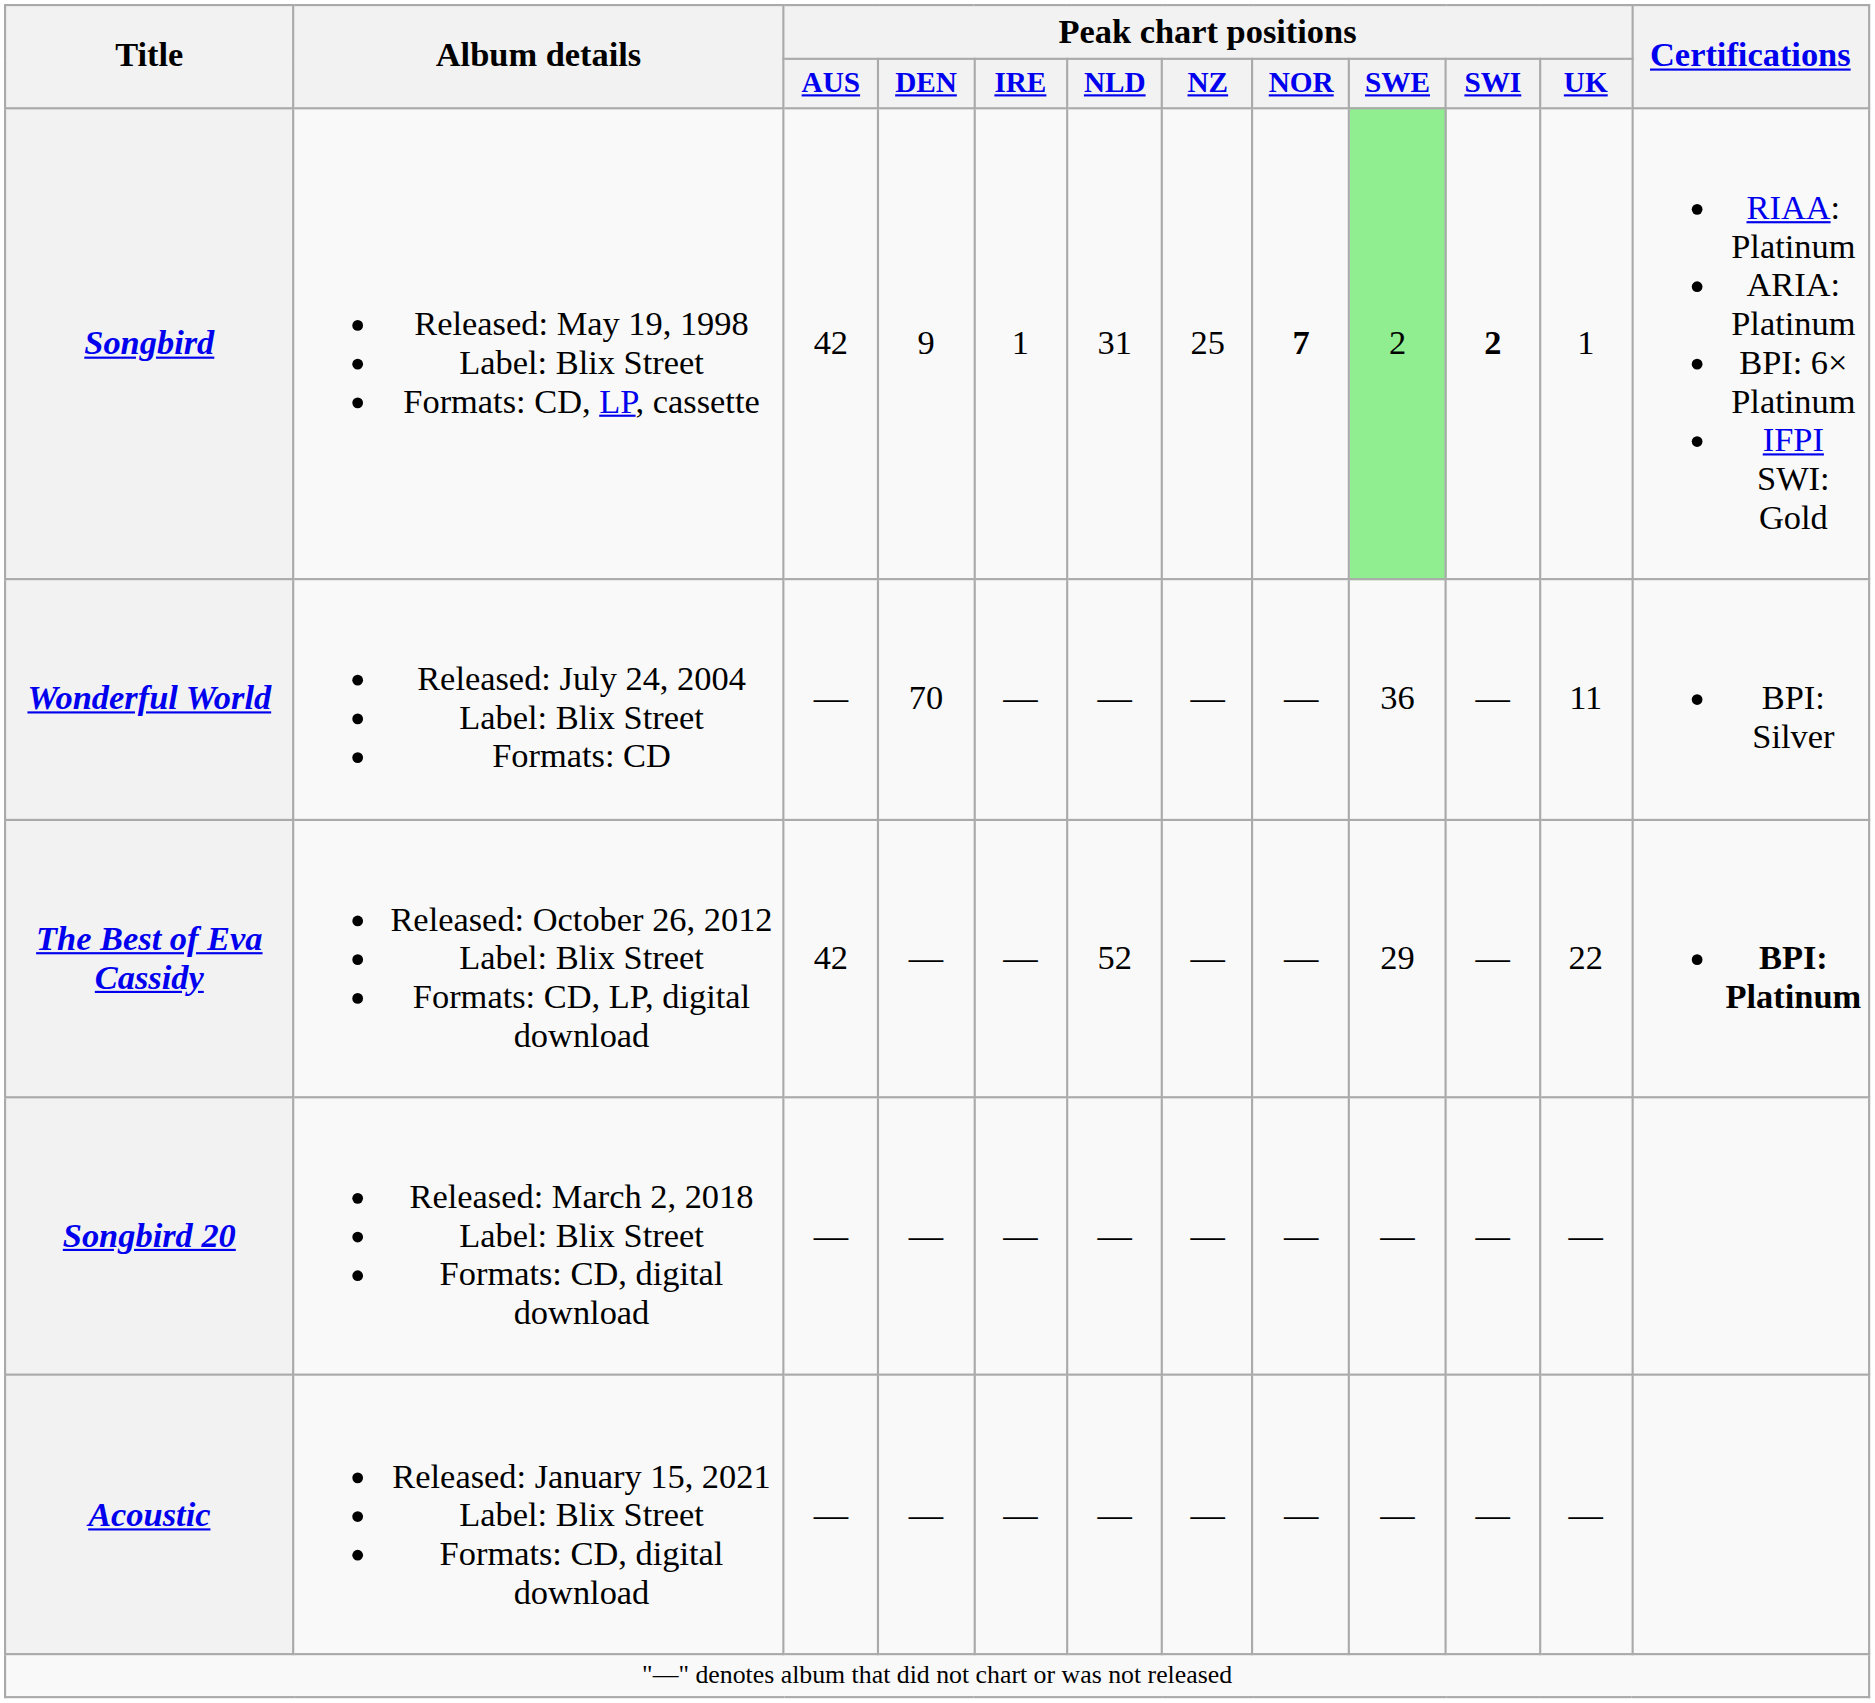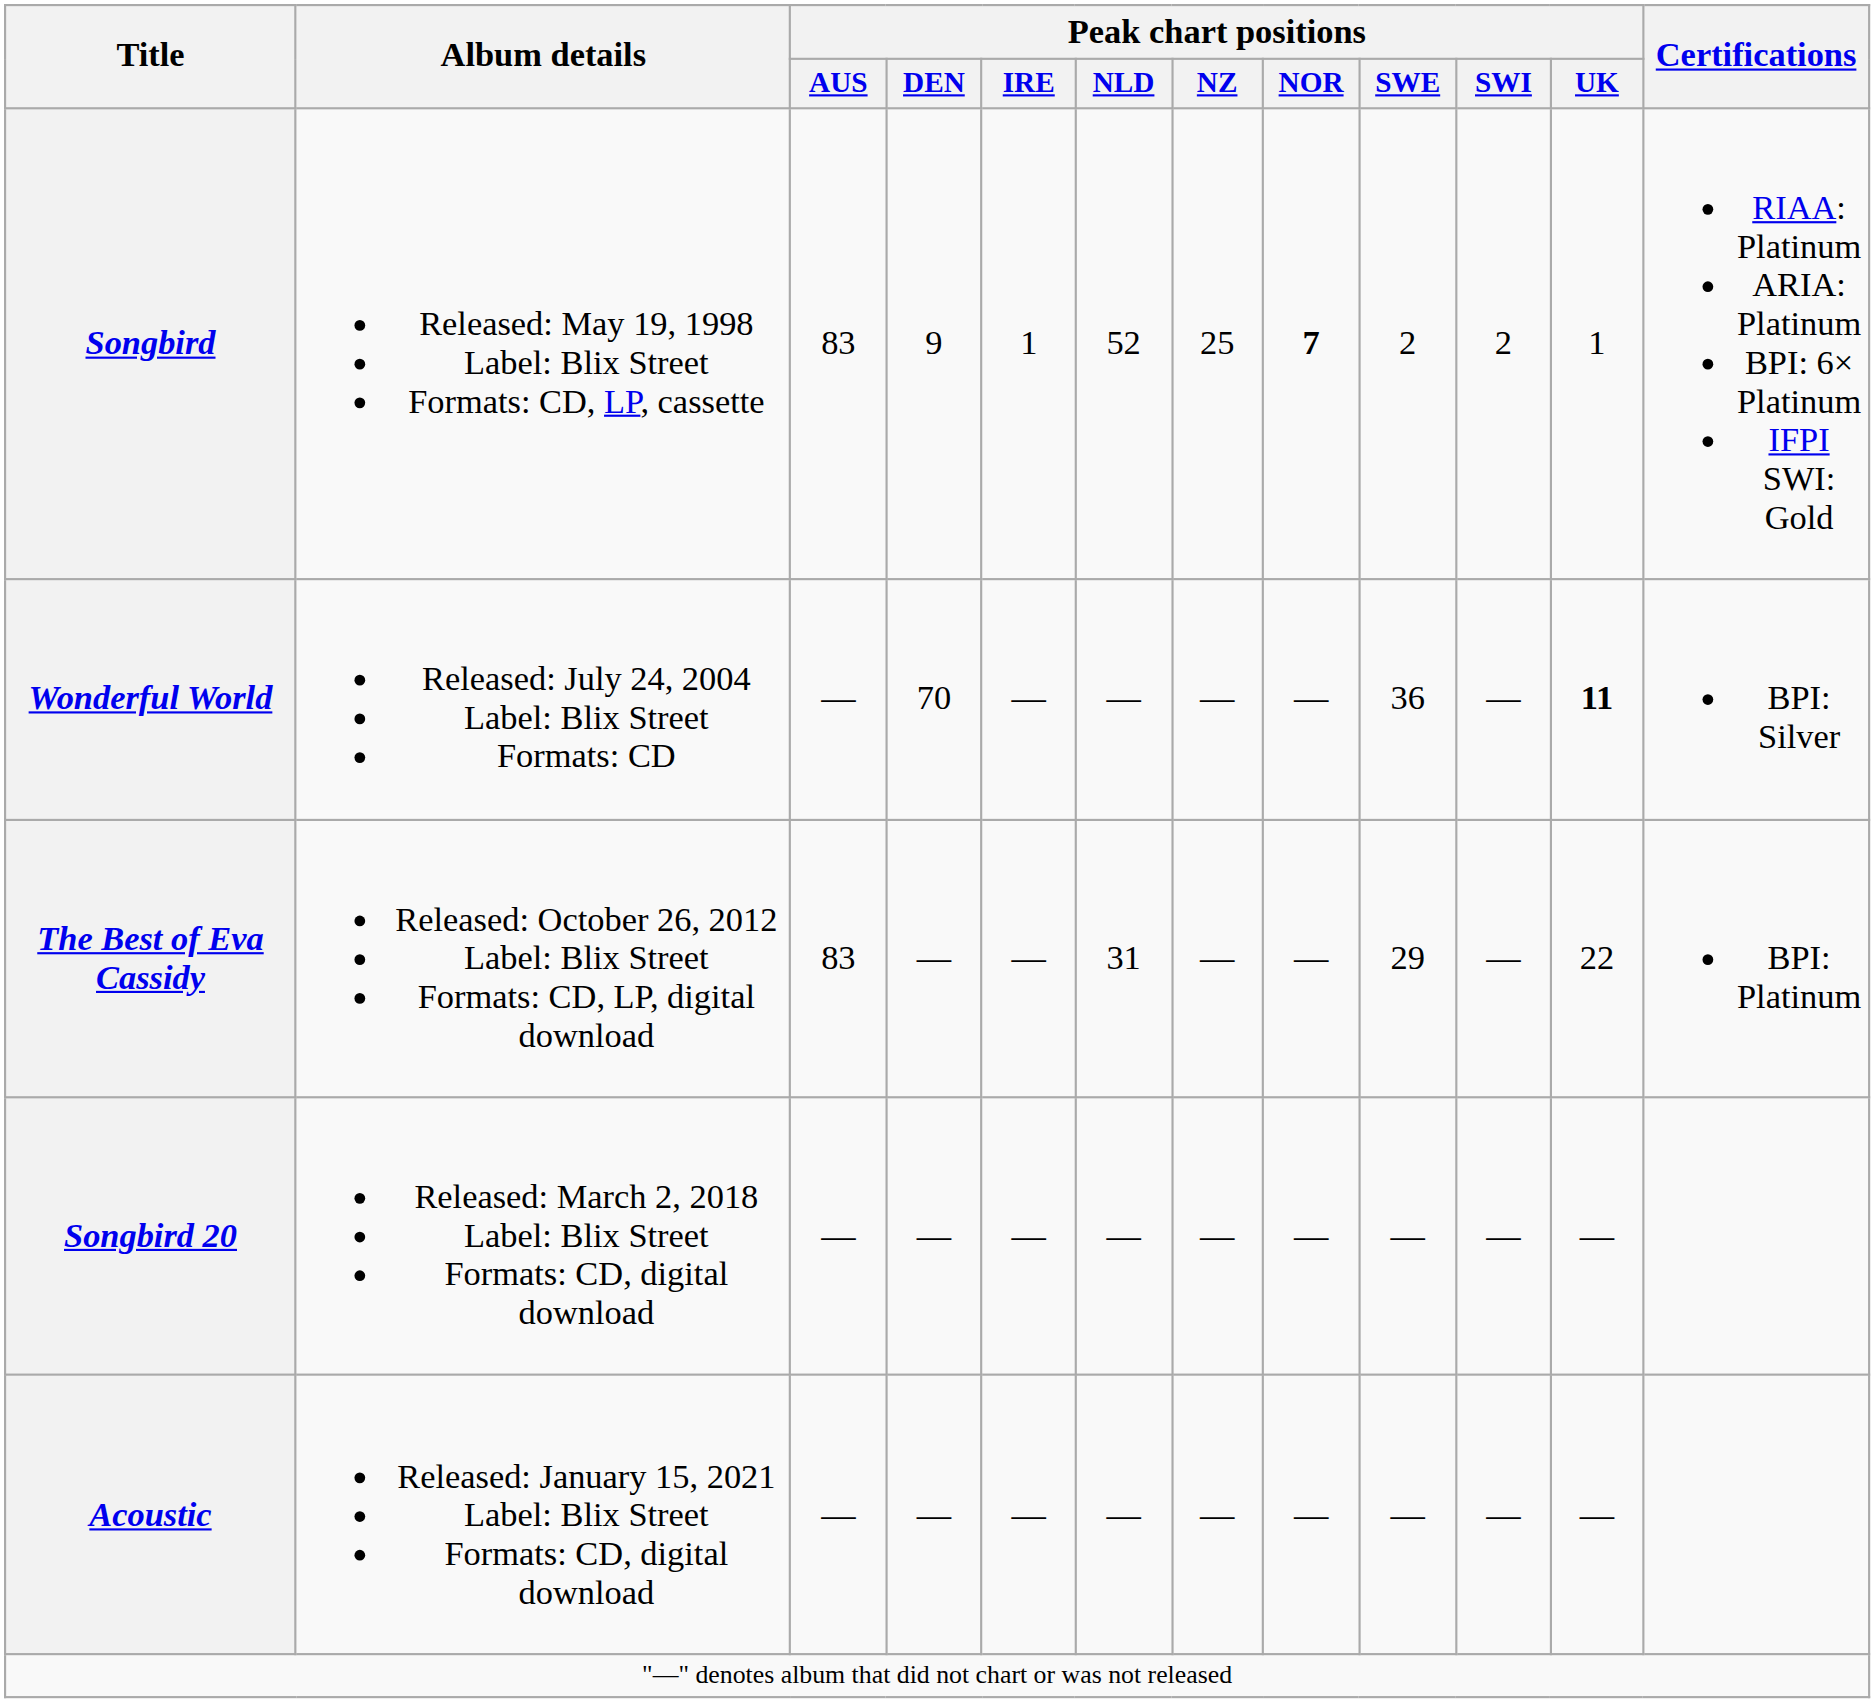 <table class="wikitable plainrowheaders" style="text-align:center;" border="1">
 <tr>
 <th scope="col" rowspan="2" style="width:9em;">Title</th>
 <th scope="col" rowspan="2" style="width:16em;">Album details</th>
 <th scope="col" colspan="9">Peak chart positions</th>
 <th scope="col" rowspan="2"><a href='#'>Certifications</a></th>
 </tr>
 <tr>
 <th scope="col" style="width:3em;font-size:85%;"><a href='#'>AUS</a><br></th>
 <th scope="col" style="width:3em;font-size:85%;"><a href='#'>DEN</a><br></th>
 <th scope="col" style="width:3em;font-size:85%;"><a href='#'>IRE</a><br></th>
 <th scope="col" style="width:3em;font-size:85%;"><a href='#'>NLD</a><br></th>
 <th scope="col" style="width:3em;font-size:85%;"><a href='#'>NZ</a><br></th>
 <th scope="col" style="width:3em;font-size:85%;"><a href='#'>NOR</a><br></th>
 <th scope="col" style="width:3em;font-size:85%;"><a href='#'>SWE</a><br></th>
 <th scope="col" style="width:3em;font-size:85%;"><a href='#'>SWI</a><br></th>
 <th scope="col" style="width:3em;font-size:85%;"><a href='#'>UK</a><br></th>
 </tr>
 <tr>
 <th scope="row"><em><a href='#'>Songbird</a></em></th>
 <td><br><ul><li>Released: May 19, 1998</li><li>Label: Blix Street</li><li>Formats: CD, <a href='#'>LP</a>, cassette</li></ul></td>
-<td>42</td>
+<td>83</td>
 <td>9</td>
 <td>1</td>
-<td>31</td>
+<td>52</td>
 <td>25</td>
 <td><strong>7</strong></td>
-<td style="background: lightgreen;">2</td>
-<td><strong>2</strong></td>
+<td>2</td>
+<td>2</td>
 <td>1</td>
 <td><br><ul><li><a href='#'>RIAA</a>: Platinum</li><li>ARIA: Platinum</li><li>BPI: 6× Platinum</li><li><a href='#'>IFPI</a> SWI: Gold</li></ul></td>
 </tr>
 <tr>
 <th scope="row"><em><a href='#'>Wonderful World</a></em></th>
 <td><br><ul><li>Released: July 24, 2004</li><li>Label: Blix Street</li><li>Formats: CD</li></ul></td>
 <td>—</td>
 <td>70</td>
 <td>—</td>
 <td>—</td>
 <td>—</td>
 <td>—</td>
 <td>36</td>
 <td>—</td>
-<td>11</td>
+<td><strong>11</strong></td>
 <td><br><ul><li>BPI: Silver</li></ul></td>
 </tr>
 <tr>
 <th scope="row"><em><a href='#'>The Best of Eva Cassidy</a></em></th>
 <td><br><ul><li>Released: October 26, 2012</li><li>Label: Blix Street</li><li>Formats: CD, LP, digital download</li></ul></td>
-<td>42</td>
+<td>83</td>
 <td>—</td>
 <td>—</td>
-<td>52</td>
+<td>31</td>
 <td>—</td>
 <td>—</td>
 <td>29</td>
 <td>—</td>
 <td>22</td>
-<td><strong><br><ul><li>BPI: Platinum</li></ul></strong></td>
+<td><br><ul><li>BPI: Platinum</li></ul></td>
 </tr>
 <tr>
 <th scope="row"><em><a href='#'>Songbird 20</a></em></th>
 <td><br><ul><li>Released: March 2, 2018</li><li>Label: Blix Street</li><li>Formats: CD, digital download</li></ul></td>
 <td>—</td>
 <td>—</td>
 <td>—</td>
 <td>—</td>
 <td>—</td>
 <td>—</td>
 <td>—</td>
 <td>—</td>
 <td>—</td>
 <td></td>
 </tr>
 <tr>
 <th scope="row"><em><a href='#'>Acoustic</a></em></th>
 <td><br><ul><li>Released: January 15, 2021</li><li>Label: Blix Street</li><li>Formats: CD, digital download</li></ul></td>
 <td>—</td>
 <td>—</td>
 <td>—</td>
 <td>—</td>
 <td>—</td>
 <td>—</td>
 <td>—</td>
 <td>—</td>
 <td>—</td>
 <td></td>
 </tr>
 <tr>
 <td colspan="14" style="font-size:9pt">"—" denotes album that did not chart or was not released</td>
 </tr>
 </table>
